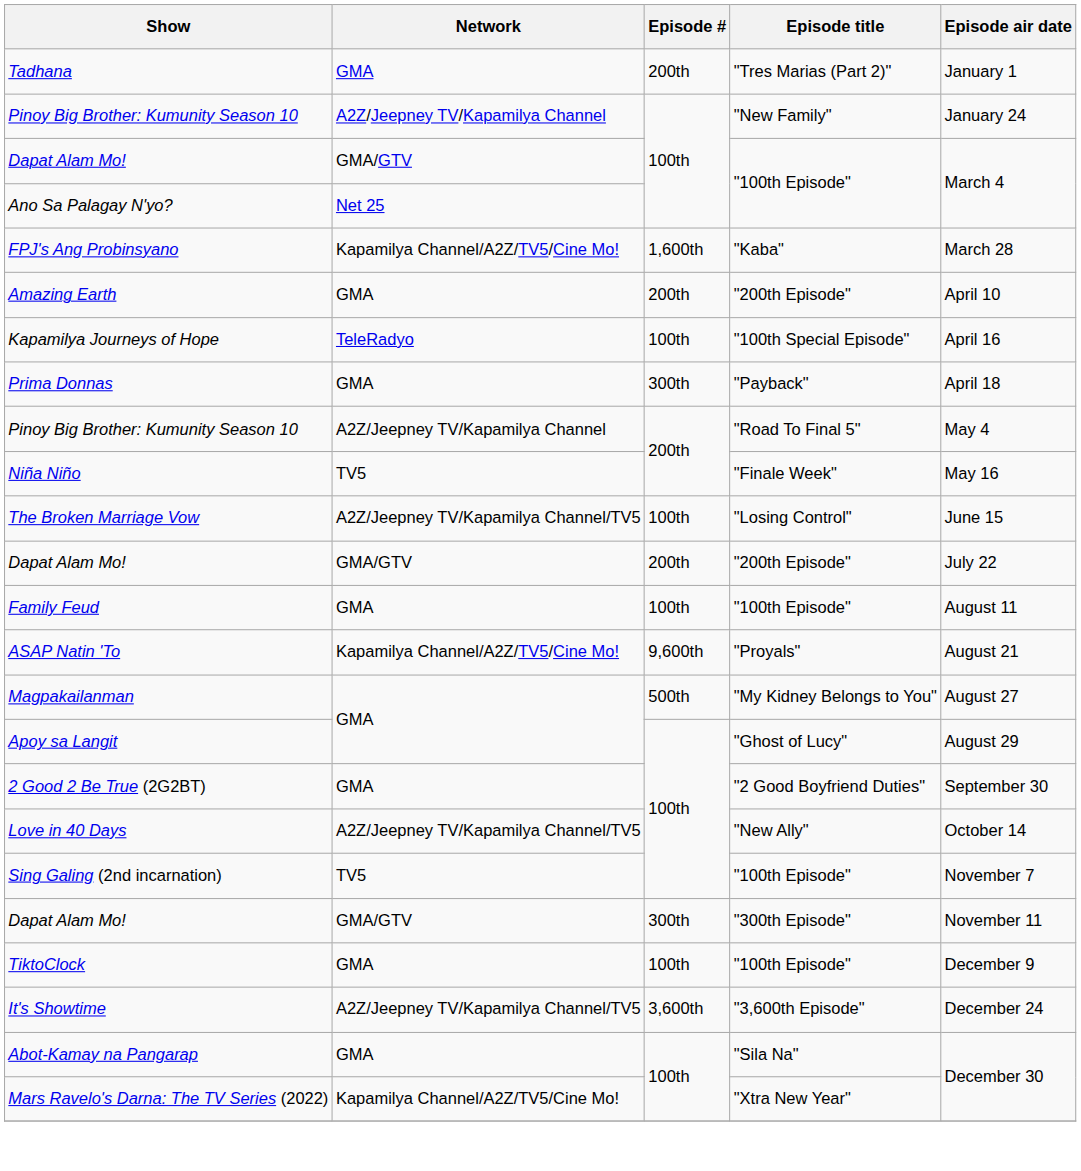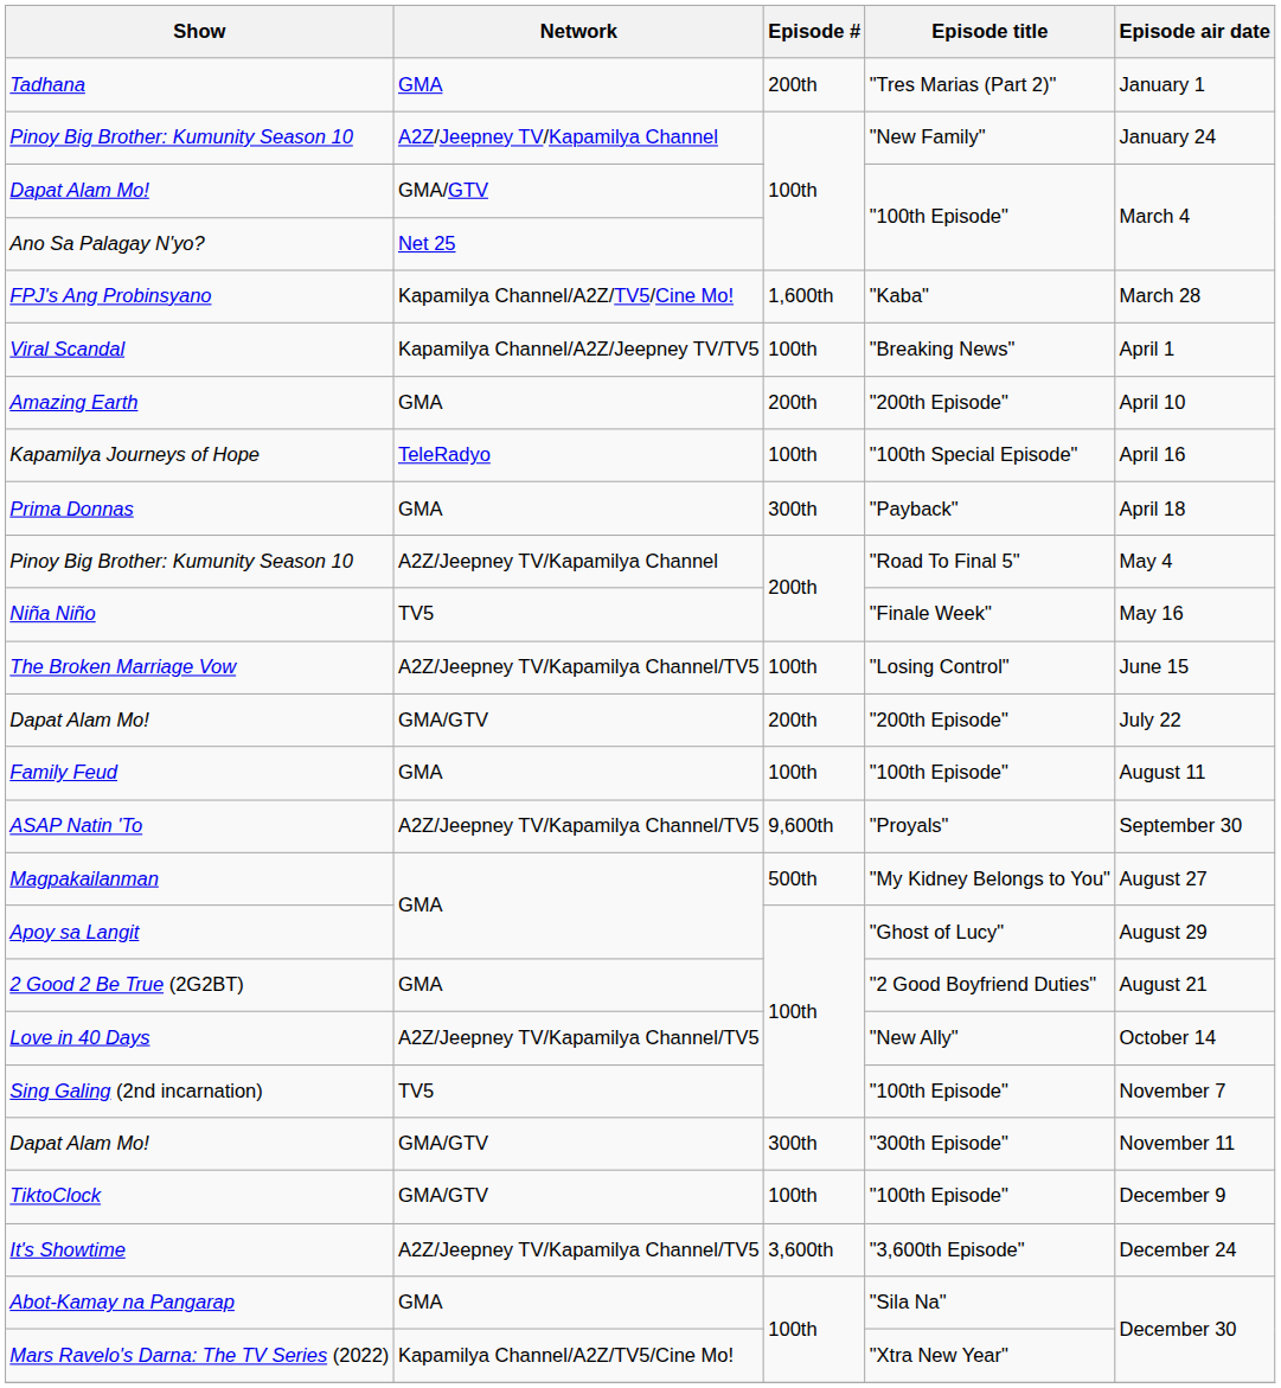 <table class="wikitable" style="text-align:left; line-height:36px; width:auto;">
 <tr>
 <th>Show</th>
 <th>Network</th>
 <th>Episode #</th>
 <th>Episode title </th>
 <th>Episode air date </th>
 </tr>
 <tr>
 <td><em><a href='#'>Tadhana</a></em></td>
 <td><a href='#'>GMA</a></td>
 <td>200th</td>
 <td>"Tres Marias (Part 2)"</td>
 <td>January 1</td>
 </tr>
 <tr>
 <td><em><a href='#'>Pinoy Big Brother: Kumunity Season 10</a></em></td>
 <td><a href='#'>A2Z</a>/<a href='#'>Jeepney TV</a>/<a href='#'>Kapamilya Channel</a></td>
 <td rowspan="3">100th</td>
 <td>"New Family"</td>
 <td>January 24</td>
 </tr>
 <tr>
 <td><em><a href='#'>Dapat Alam Mo!</a></em></td>
 <td>GMA/<a href='#'>GTV</a></td>
 <td rowspan="2">"100th Episode"</td>
 <td rowspan="2">March 4</td>
 </tr>
 <tr>
 <td><em>Ano Sa Palagay N'yo?</em></td>
 <td><a href='#'>Net 25</a></td>
 </tr>
 <tr>
 <td><em><a href='#'>FPJ's Ang Probinsyano</a></em></td>
 <td>Kapamilya Channel/A2Z/<a href='#'>TV5</a>/<a href='#'>Cine Mo!</a></td>
 <td>1,600th</td>
 <td>"Kaba"</td>
 <td>March 28</td>
+</tr>
+<tr>
+<td><em><a href='#'>Viral Scandal</a></em></td>
+<td>Kapamilya Channel/A2Z/Jeepney TV/TV5</td>
+<td>100th</td>
+<td>"Breaking News"</td>
+<td>April 1</td>
 </tr>
 <tr>
 <td><em><a href='#'>Amazing Earth</a></em></td>
 <td>GMA</td>
 <td>200th</td>
 <td>"200th Episode"</td>
 <td>April 10</td>
 </tr>
 <tr>
 <td><em>Kapamilya Journeys of Hope</em></td>
 <td><a href='#'>TeleRadyo</a></td>
 <td>100th</td>
 <td>"100th Special Episode"</td>
 <td>April 16</td>
 </tr>
 <tr>
 <td><em><a href='#'>Prima Donnas</a></em></td>
 <td>GMA</td>
 <td>300th</td>
 <td>"Payback"</td>
 <td>April 18</td>
 </tr>
 <tr>
 <td><em>Pinoy Big Brother: Kumunity Season 10</em></td>
 <td>A2Z/Jeepney TV/Kapamilya Channel</td>
 <td rowspan="2">200th</td>
 <td>"Road To Final 5"</td>
 <td>May 4</td>
 </tr>
 <tr>
 <td><em><a href='#'>Niña Niño</a></em></td>
 <td>TV5</td>
 <td>"Finale Week"</td>
 <td>May 16</td>
 </tr>
 <tr>
 <td><em><a href='#'>The Broken Marriage Vow</a></em></td>
 <td>A2Z/Jeepney TV/Kapamilya Channel/TV5</td>
 <td>100th</td>
 <td>"Losing Control"</td>
 <td>June 15</td>
 </tr>
 <tr>
 <td><em>Dapat Alam Mo!</em></td>
 <td>GMA/GTV</td>
 <td>200th</td>
 <td>"200th Episode"</td>
 <td>July 22</td>
 </tr>
 <tr>
 <td><a href='#'><em>Family Feud</em></a></td>
 <td>GMA</td>
 <td>100th</td>
 <td>"100th Episode"</td>
 <td>August 11</td>
 </tr>
 <tr>
 <td><em><a href='#'>ASAP Natin 'To</a></em></td>
-<td>Kapamilya Channel/A2Z/<a href='#'>TV5</a>/<a href='#'>Cine Mo!</a></td>
+<td>A2Z/Jeepney TV/Kapamilya Channel/TV5</td>
 <td>9,600th</td>
 <td>"Proyals"</td>
-<td>August 21</td>
+<td>September 30</td>
 </tr>
 <tr>
 <td><em><a href='#'>Magpakailanman</a></em></td>
 <td rowspan="2">GMA</td>
 <td>500th</td>
 <td>"My Kidney Belongs to You"</td>
 <td>August 27</td>
 </tr>
 <tr>
 <td><em><a href='#'>Apoy sa Langit</a></em></td>
 <td rowspan="4">100th</td>
 <td>"Ghost of Lucy"</td>
 <td>August 29</td>
 </tr>
 <tr>
 <td><em><a href='#'>2 Good 2 Be True</a></em> (2G2BT)</td>
 <td>GMA</td>
 <td>"2 Good Boyfriend Duties"</td>
-<td>September 30</td>
+<td>August 21</td>
 </tr>
 <tr>
 <td><em><a href='#'>Love in 40 Days</a></em></td>
 <td>A2Z/Jeepney TV/Kapamilya Channel/TV5</td>
 <td>"New Ally"</td>
 <td>October 14</td>
 </tr>
 <tr>
 <td><em><a href='#'>Sing Galing</a></em> (2nd incarnation)</td>
 <td>TV5</td>
 <td>"100th Episode"</td>
 <td>November 7</td>
 </tr>
 <tr>
 <td><em>Dapat Alam Mo!</em></td>
 <td>GMA/GTV</td>
 <td>300th</td>
 <td>"300th Episode"</td>
 <td>November 11</td>
 </tr>
 <tr>
 <td><em><a href='#'>TiktoClock</a></em></td>
-<td>GMA</td>
+<td>GMA/GTV</td>
 <td>100th</td>
 <td>"100th Episode"</td>
 <td>December 9</td>
 </tr>
 <tr>
 <td><em><a href='#'>It's Showtime</a></em></td>
 <td>A2Z/Jeepney TV/Kapamilya Channel/TV5</td>
 <td>3,600th</td>
 <td>"3,600th Episode"</td>
 <td>December 24</td>
 </tr>
 <tr>
 <td><em><a href='#'>Abot-Kamay na Pangarap</a></em></td>
 <td>GMA</td>
 <td rowspan="2">100th</td>
 <td>"Sila Na"</td>
 <td rowspan="2">December 30</td>
 </tr>
 <tr>
 <td><em><a href='#'>Mars Ravelo's Darna: The TV Series</a></em> (2022)</td>
 <td>Kapamilya Channel/A2Z/TV5/Cine Mo!</td>
 <td>"Xtra New Year"</td>
 </tr>
 <tr>
 </tr>
 </table>
